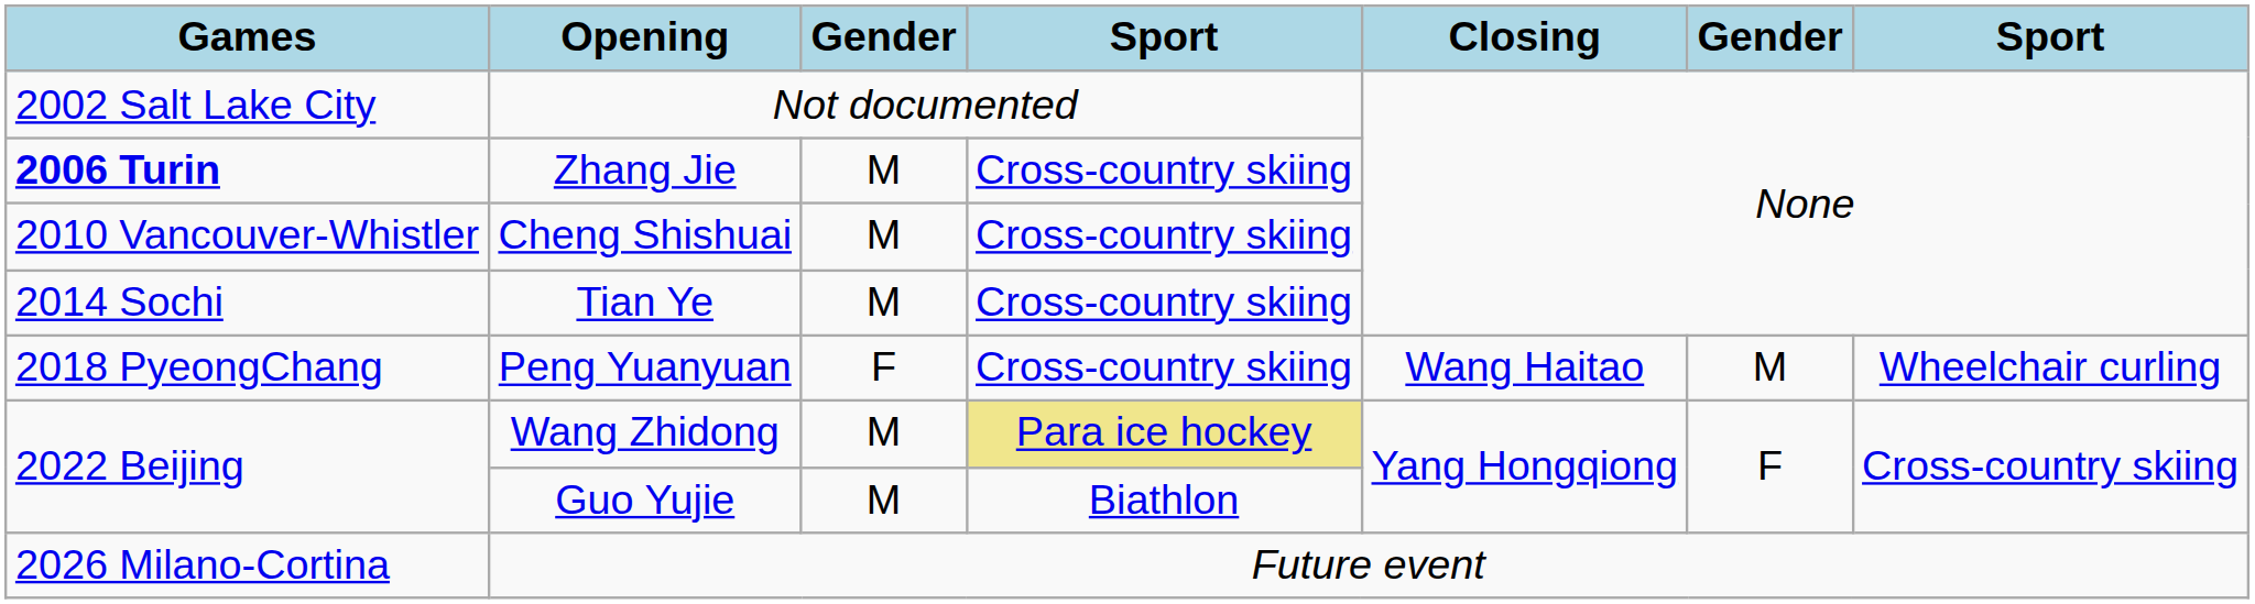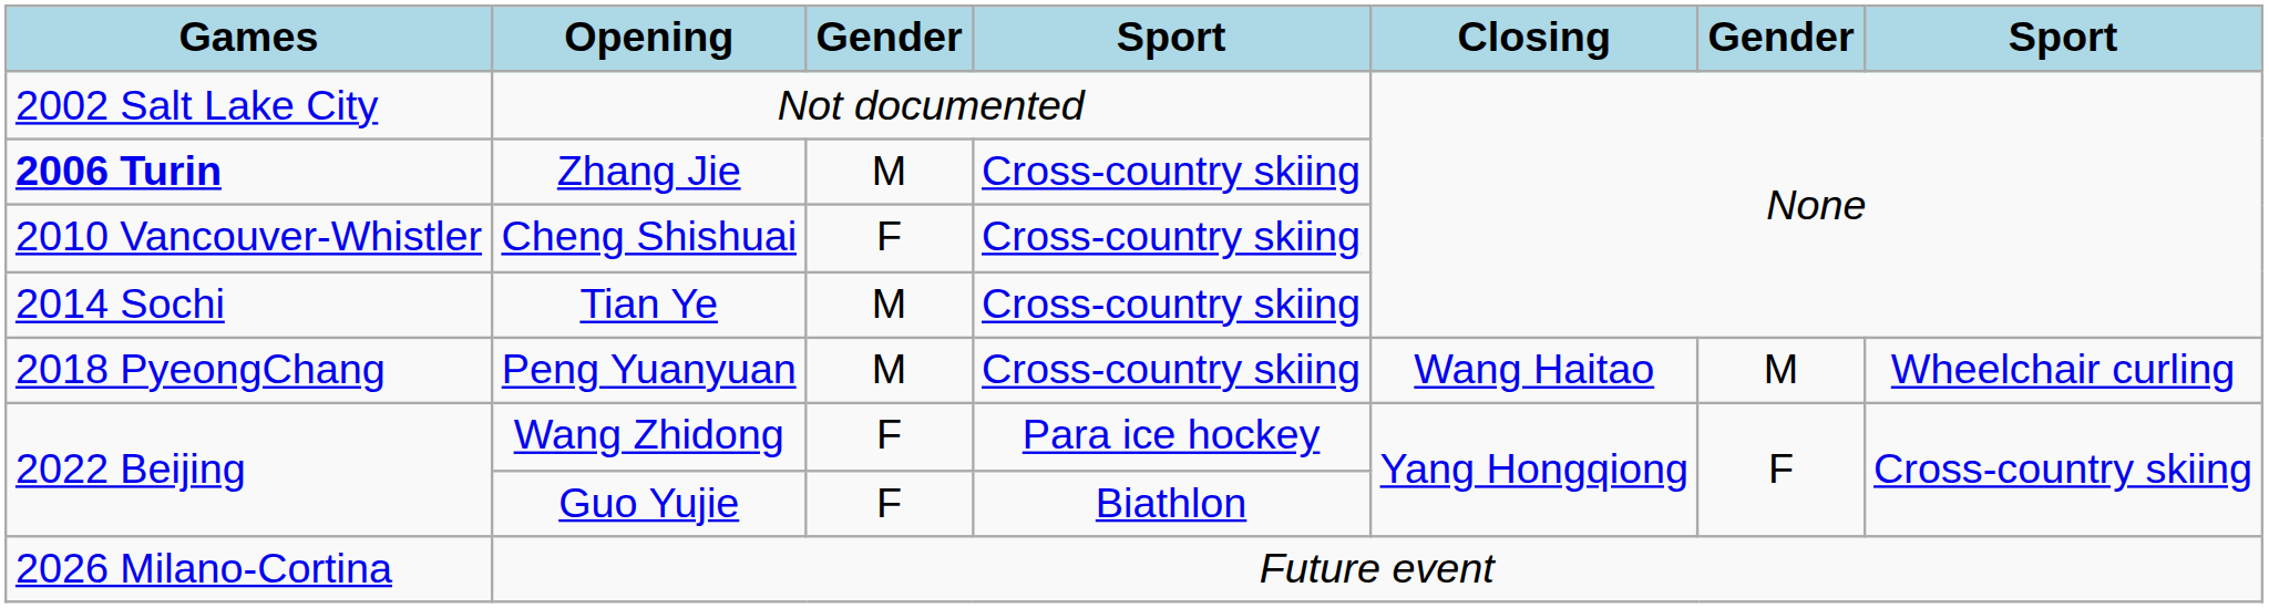 <table class="wikitable" style="text-align:center;">
 <tr>
 <th style="background:lightblue;">Games</th>
 <th style="background:lightblue;">Opening</th>
 <th style="background:lightblue;">Gender</th>
 <th style="background:lightblue;">Sport</th>
 <th style="background:lightblue;">Closing</th>
 <th style="background:lightblue;">Gender</th>
 <th style="background:lightblue;">Sport</th>
 </tr>
 <tr>
 <td align=left> <a href='#'>2002 Salt Lake City</a></td>
 <td colspan="3"; rowspan="1"><em>Not documented</em></td>
 <td rowspan="4" colspan="3"><em>None</em></td>
 </tr>
 <tr>
 <td align=left><strong> <a href='#'>2006 Turin</a></strong></td>
 <td><a href='#'>Zhang Jie</a></td>
 <td>M</td>
 <td> <a href='#'>Cross-country skiing</a></td>
 </tr>
 <tr>
 <td align=left> <a href='#'>2010 Vancouver-Whistler</a></td>
 <td><a href='#'>Cheng Shishuai</a></td>
-<td>M</td>
+<td>F</td>
 <td> <a href='#'>Cross-country skiing</a></td>
 </tr>
 <tr>
 <td align=left> <a href='#'>2014 Sochi</a></td>
 <td><a href='#'>Tian Ye</a></td>
 <td>M</td>
 <td> <a href='#'>Cross-country skiing</a></td>
 </tr>
 <tr>
 <td align=left> <a href='#'>2018 PyeongChang</a></td>
 <td><a href='#'>Peng Yuanyuan</a></td>
-<td>F</td>
+<td>M</td>
 <td> <a href='#'>Cross-country skiing</a></td>
 <td><a href='#'>Wang Haitao</a></td>
 <td>M</td>
 <td> <a href='#'>Wheelchair curling</a></td>
 </tr>
 <tr>
 <td rowspan=2 align="left"> <a href='#'>2022 Beijing</a></td>
 <td><a href='#'>Wang Zhidong</a></td>
-<td>M</td>
-<td style="background: khaki;"> <a href='#'>Para ice hockey</a></td>
+<td>F</td>
+<td> <a href='#'>Para ice hockey</a></td>
 <td rowspan="2"><a href='#'>Yang Hongqiong</a></td>
 <td rowspan="2">F</td>
 <td rowspan="2"> <a href='#'>Cross-country skiing</a></td>
 </tr>
 <tr>
 <td><a href='#'>Guo Yujie</a></td>
-<td>M</td>
+<td>F</td>
 <td> <a href='#'>Biathlon</a></td>
 </tr>
 <tr>
 <td align=left> <a href='#'>2026 Milano-Cortina</a></td>
 <td colspan=6; rowspan=1><em>Future event</em></td>
 </tr>
 </table>
